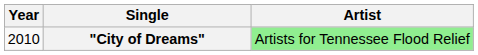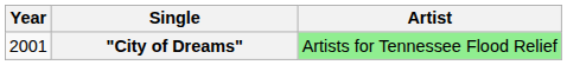 <table class="wikitable plainrowheaders">
 <tr>
 <th>Year</th>
 <th style="width:14em;">Single</th>
 <th>Artist</th>
 </tr>
 <tr>
-<td>2010</td>
+<td>2001</td>
 <th scope="row">"City of Dreams"</th>
 <td style="background: lightgreen;">Artists for Tennessee Flood Relief</td>
 </tr>
 </table>
